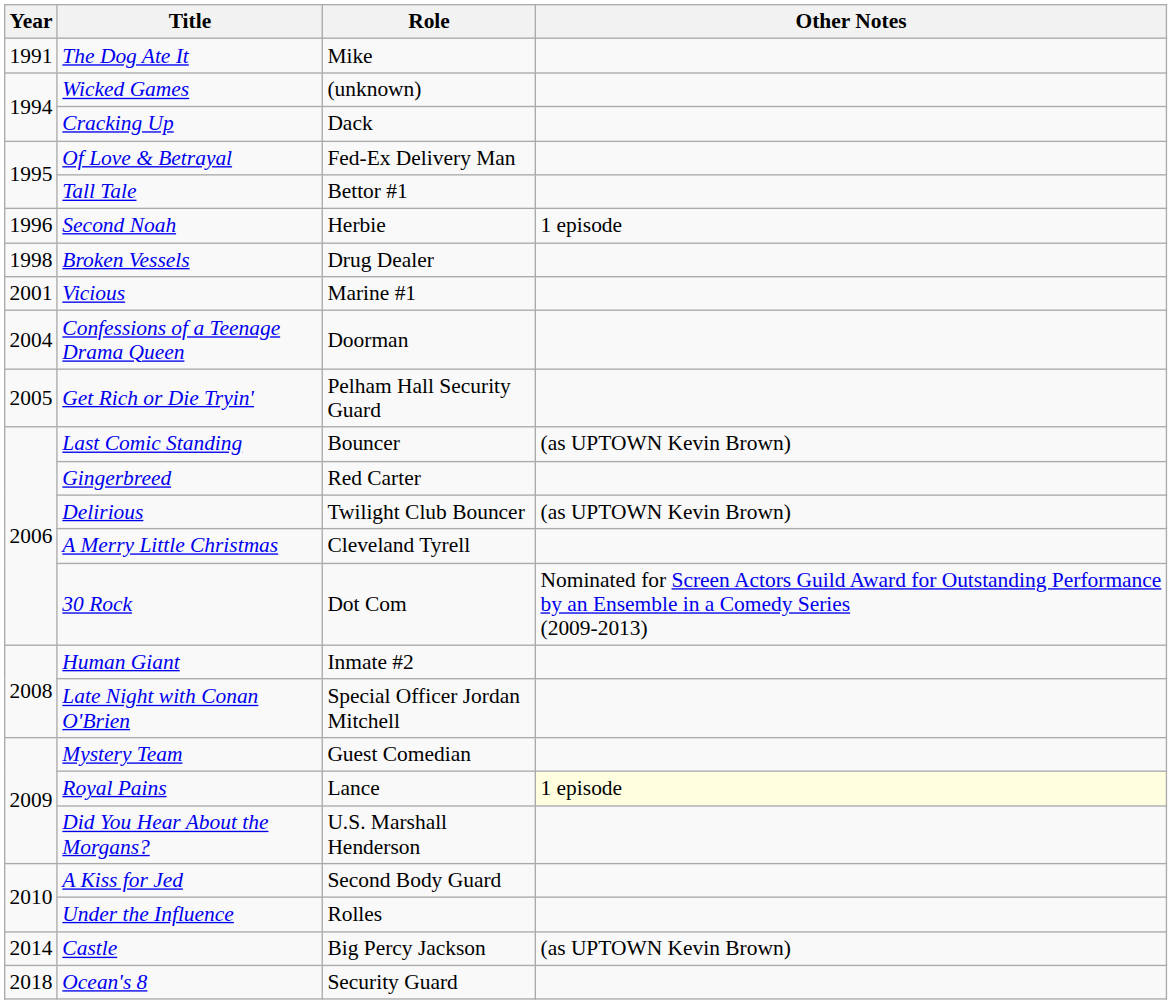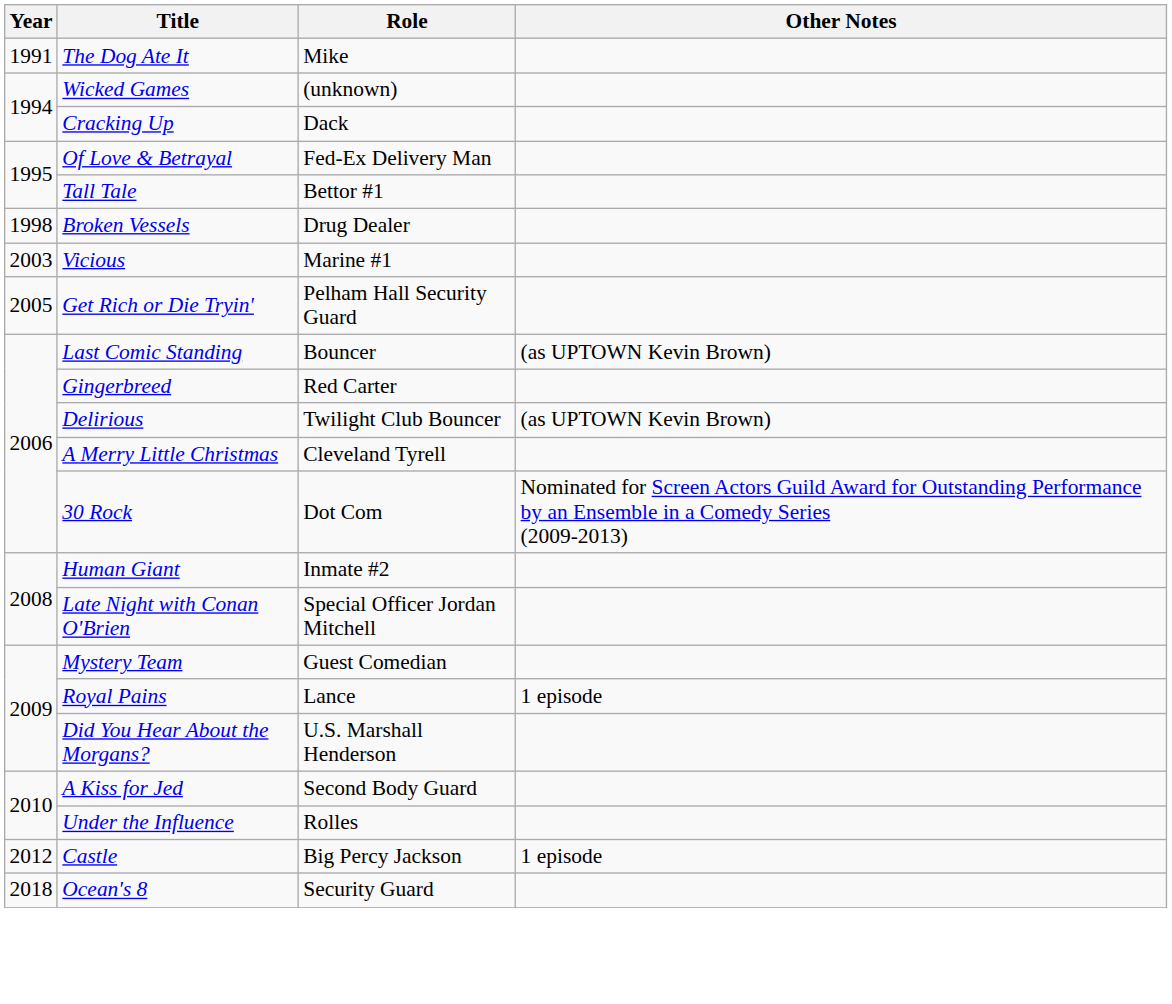 <table class="wikitable">
 <tr>
 <th>Year</th>
 <th>Title</th>
 <th>Role</th>
 <th>Other Notes</th>
 </tr>
 <tr>
 <td>1991</td>
 <td><em><a href='#'>The Dog Ate It</a></em></td>
 <td>Mike</td>
 <td></td>
 </tr>
 <tr>
 <td rowspan="2">1994</td>
 <td><em><a href='#'>Wicked Games</a></em></td>
 <td>(unknown)</td>
 <td></td>
 </tr>
 <tr>
 <td><em><a href='#'>Cracking Up</a></em></td>
 <td>Dack</td>
 <td></td>
 </tr>
 <tr>
 <td rowspan="2">1995</td>
 <td><em><a href='#'>Of Love & Betrayal</a></em></td>
 <td>Fed-Ex Delivery Man</td>
 <td></td>
 </tr>
 <tr>
 <td><em><a href='#'>Tall Tale</a></em></td>
 <td>Bettor #1</td>
 <td></td>
 </tr>
 <tr>
-<td>1996</td>
-<td><em><a href='#'>Second Noah</a></em></td>
-<td>Herbie</td>
-<td>1 episode</td>
-</tr>
-<tr>
 <td>1998</td>
 <td><em><a href='#'>Broken Vessels</a></em></td>
 <td>Drug Dealer</td>
 <td></td>
 </tr>
 <tr>
-<td>2001</td>
+<td>2003</td>
 <td><em><a href='#'>Vicious</a></em></td>
 <td>Marine #1</td>
-<td></td>
-</tr>
-<tr>
-<td>2004</td>
-<td><em><a href='#'>Confessions of a Teenage Drama Queen</a></em></td>
-<td>Doorman</td>
 <td></td>
 </tr>
 <tr>
 <td>2005</td>
 <td><em><a href='#'>Get Rich or Die Tryin'</a></em></td>
 <td>Pelham Hall Security Guard</td>
 <td></td>
 </tr>
 <tr>
 <td rowspan="5">2006</td>
 <td><em><a href='#'>Last Comic Standing</a></em></td>
 <td>Bouncer</td>
 <td>(as UPTOWN Kevin Brown)</td>
 </tr>
 <tr>
 <td><em><a href='#'>Gingerbreed</a></em></td>
 <td>Red Carter</td>
 <td></td>
 </tr>
 <tr>
 <td><em><a href='#'>Delirious</a></em></td>
 <td>Twilight Club Bouncer</td>
 <td>(as UPTOWN Kevin Brown)</td>
 </tr>
 <tr>
 <td><em><a href='#'>A Merry Little Christmas</a></em></td>
 <td>Cleveland Tyrell</td>
 <td></td>
 </tr>
 <tr>
 <td><em><a href='#'>30 Rock</a></em></td>
 <td>Dot Com</td>
 <td>Nominated for <a href='#'>Screen Actors Guild Award for Outstanding Performance by an Ensemble in a Comedy Series</a><br>(2009-2013)</td>
 </tr>
 <tr>
 <td rowspan="2">2008</td>
 <td><em><a href='#'>Human Giant</a></em></td>
 <td>Inmate #2</td>
 <td></td>
 </tr>
 <tr>
 <td><em><a href='#'>Late Night with Conan O'Brien</a></em></td>
 <td>Special Officer Jordan Mitchell</td>
 <td></td>
 </tr>
 <tr>
 <td rowspan="3">2009</td>
 <td><em><a href='#'>Mystery Team</a></em></td>
 <td>Guest Comedian</td>
 <td></td>
 </tr>
 <tr>
 <td><em><a href='#'>Royal Pains</a></em></td>
 <td>Lance</td>
-<td style="background: lightyellow;">1 episode</td>
+<td>1 episode</td>
 </tr>
 <tr>
 <td><em><a href='#'>Did You Hear About the Morgans?</a></em></td>
 <td>U.S. Marshall Henderson</td>
 <td></td>
 </tr>
 <tr>
 <td rowspan="2">2010</td>
 <td><em><a href='#'>A Kiss for Jed</a></em></td>
 <td>Second Body Guard</td>
 <td></td>
 </tr>
 <tr>
 <td><em><a href='#'>Under the Influence</a></em></td>
 <td>Rolles</td>
 <td></td>
 </tr>
 <tr>
-<td>2014</td>
+<td>2012</td>
 <td><em><a href='#'>Castle</a></em></td>
 <td>Big Percy Jackson</td>
-<td>(as UPTOWN Kevin Brown)</td>
+<td>1 episode</td>
 </tr>
 <tr>
 <td>2018</td>
 <td><em><a href='#'>Ocean's 8</a></em></td>
 <td>Security Guard</td>
 <td></td>
 </tr>
 </table>
